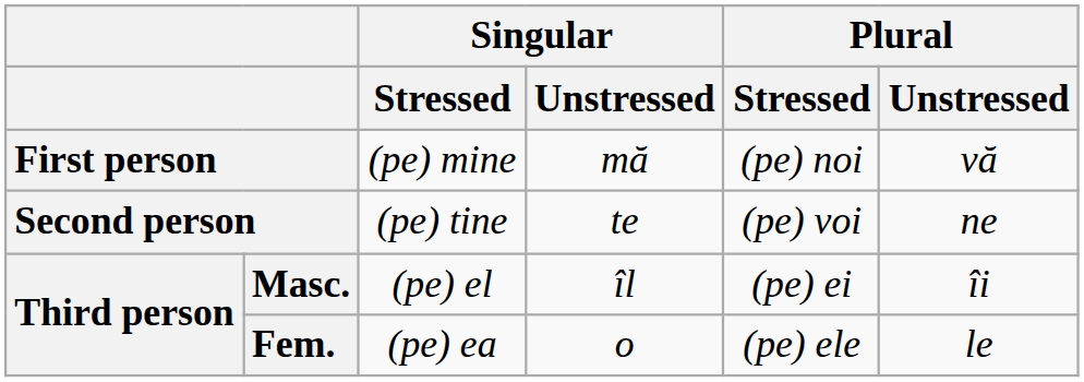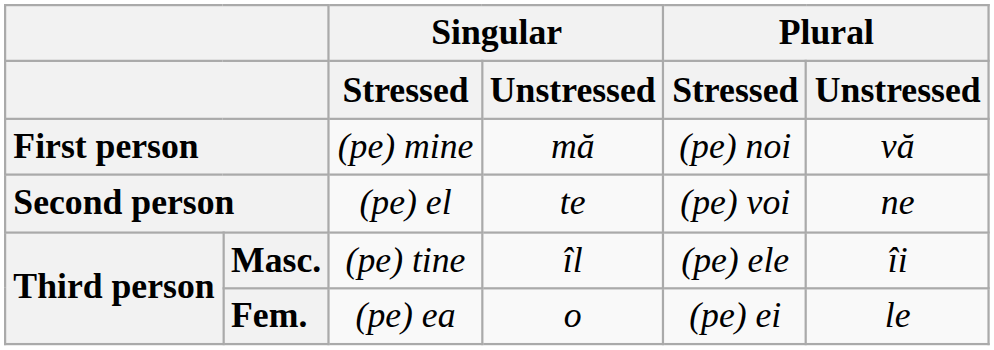 <table class="wikitable" style="text-align: center;">
 <tr>
 <th colspan="2"></th>
 <th colspan="2">Singular</th>
 <th colspan="2">Plural</th>
 </tr>
 <tr>
 <th colspan="2"></th>
 <th>Stressed</th>
 <th>Unstressed</th>
 <th>Stressed</th>
 <th>Unstressed</th>
 </tr>
 <tr>
 <th colspan="2" style="text-align: left;">First person</th>
 <td><em>(pe) mine</em></td>
 <td><em>mă</em></td>
 <td><em>(pe) noi</em></td>
 <td><em>vă</em></td>
 </tr>
 <tr>
 <th colspan="2" style="text-align: left;">Second person</th>
-<td><em>(pe) tine</em></td>
+<td><em>(pe) el</em></td>
 <td><em>te</em></td>
 <td><em>(pe) voi</em></td>
 <td><em>ne</em></td>
 </tr>
 <tr>
 <th rowspan="2" style="text-align: left;">Third person</th>
 <th style="text-align: left;">Masc.</th>
-<td><em>(pe) el</em></td>
+<td><em>(pe) tine</em></td>
 <td><em>îl</em></td>
-<td><em>(pe) ei</em></td>
+<td><em>(pe) ele</em></td>
 <td><em>îi</em></td>
 </tr>
 <tr>
 <th style="text-align: left;">Fem.</th>
 <td><em>(pe) ea</em></td>
 <td><em>o</em></td>
-<td><em>(pe) ele</em></td>
+<td><em>(pe) ei</em></td>
 <td><em>le</em></td>
 </tr>
 </table>
